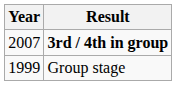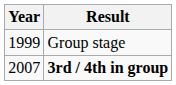 <table class="wikitable">
 <tr>
 <th>Year</th>
 <th>Result</th>
 </tr>
 <tr>
+<td> 1999</td>
+<td>Group stage</td>
+</tr>
+<tr>
 <td> 2007</td>
 <td> <strong>3rd / 4th in group</strong></td>
 </tr>
-<tr>
-<td> 1999</td>
-<td>Group stage</td>
-</tr>
 </table>
